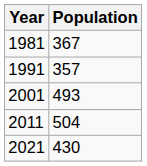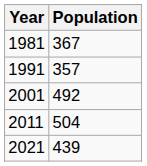 <table class="wikitable">
 <tr>
 <th>Year</th>
 <th>Population</th>
 </tr>
 <tr>
 <td>1981</td>
 <td>367</td>
 </tr>
 <tr>
 <td>1991</td>
 <td>357</td>
 </tr>
 <tr>
 <td>2001</td>
-<td>493</td>
+<td>492</td>
 </tr>
 <tr>
 <td>2011</td>
 <td>504</td>
 </tr>
 <tr>
 <td>2021</td>
-<td>430</td>
+<td>439</td>
 </tr>
 </table>
